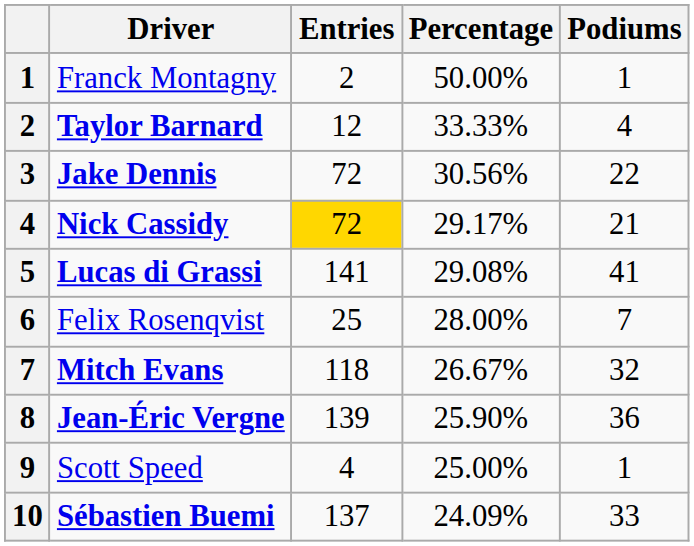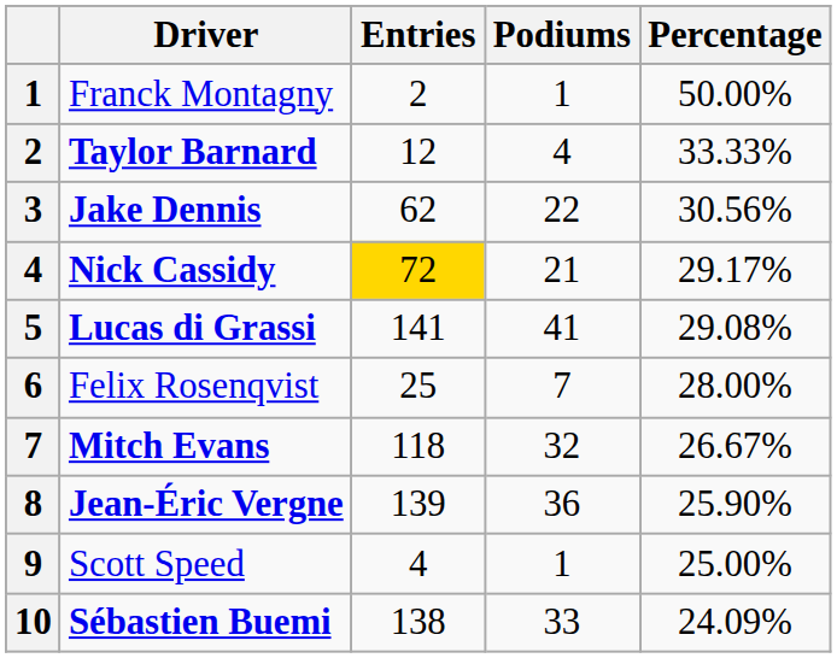 <table class="wikitable" style="text-align:center">
 <tr>
 <th></th>
 <th>Driver</th>
 <th>Entries</th>
+<th>Podiums</th>
 <th>Percentage</th>
-<th>Podiums</th>
 </tr>
 <tr>
 <th rowspan=1>1</th>
 <td align=left> <a href='#'>Franck Montagny</a></td>
 <td>2</td>
+<td>1</td>
 <td rowspan=1>50.00%</td>
-<td>1</td>
 </tr>
 <tr>
 <th>2</th>
 <td align=left> <strong><a href='#'>Taylor Barnard</a></strong></td>
 <td>12</td>
+<td>4</td>
 <td>33.33%</td>
-<td>4</td>
 </tr>
 <tr>
 <th>3</th>
 <td align="left"> <strong><a href='#'>Jake Dennis</a></strong></td>
-<td>72</td>
+<td>62</td>
+<td>22</td>
 <td>30.56%</td>
-<td>22</td>
 </tr>
 <tr>
 <th>4</th>
 <td align=left> <strong><a href='#'>Nick Cassidy</a></strong></td>
 <td style="background: gold;">72</td>
+<td>21</td>
 <td>29.17%</td>
-<td>21</td>
 </tr>
 <tr>
 <th>5</th>
 <td align=left> <strong><a href='#'>Lucas di Grassi</a></strong></td>
 <td>141</td>
+<td>41</td>
 <td>29.08%</td>
-<td>41</td>
 </tr>
 <tr>
 <th>6</th>
 <td align="left"> <a href='#'>Felix Rosenqvist</a></td>
 <td>25</td>
+<td>7</td>
 <td>28.00%</td>
-<td>7</td>
 </tr>
 <tr>
 <th>7</th>
 <td align=left> <strong><a href='#'>Mitch Evans</a></strong></td>
 <td>118</td>
+<td>32</td>
 <td>26.67%</td>
-<td>32</td>
 </tr>
 <tr>
 <th>8</th>
 <td align=left> <strong><a href='#'>Jean-Éric Vergne</a></strong></td>
 <td>139</td>
+<td>36</td>
 <td>25.90%</td>
-<td>36</td>
 </tr>
 <tr>
 <th>9</th>
 <td align=left> <a href='#'>Scott Speed</a></td>
 <td>4</td>
+<td>1</td>
 <td>25.00%</td>
-<td>1</td>
 </tr>
 <tr>
 <th>10</th>
 <td align=left> <strong><a href='#'>Sébastien Buemi</a></strong></td>
-<td>137</td>
+<td>138</td>
+<td>33</td>
 <td>24.09%</td>
-<td>33</td>
 </tr>
 </table>
